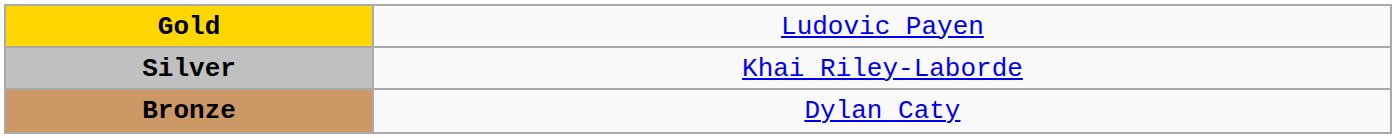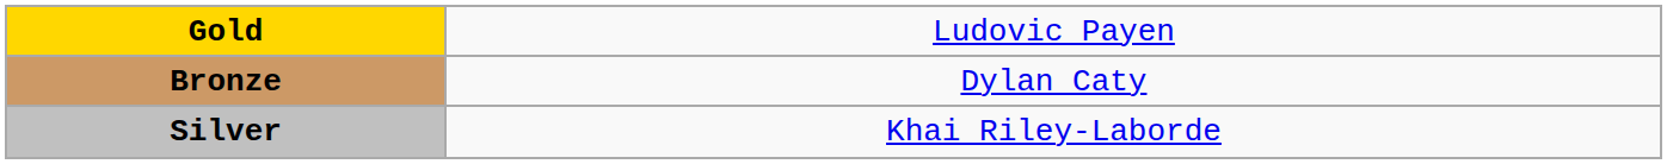 <table class="wikitable" style="text-align:center; " width="35%">
 <tr>
 <td bgcolor="gold"><strong>Gold</strong></td>
 <td><a href='#'>Ludovic Payen</a><br>  <small><em></em></small></td>
 </tr>
 <tr>
+<td bgcolor="CC9966"><strong>Bronze</strong></td>
+<td><a href='#'>Dylan Caty</a><br>  <small><em></em></small></td>
+</tr>
+<tr>
 <td bgcolor="silver"><strong>Silver</strong></td>
 <td><a href='#'>Khai Riley-Laborde</a><br>  <small><em></em></small></td>
 </tr>
-<tr>
-<td bgcolor="CC9966"><strong>Bronze</strong></td>
-<td><a href='#'>Dylan Caty</a><br>  <small><em></em></small></td>
-</tr>
 </table>
